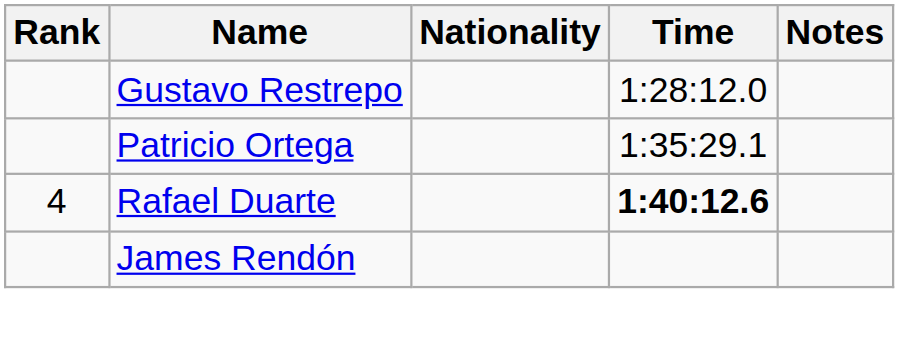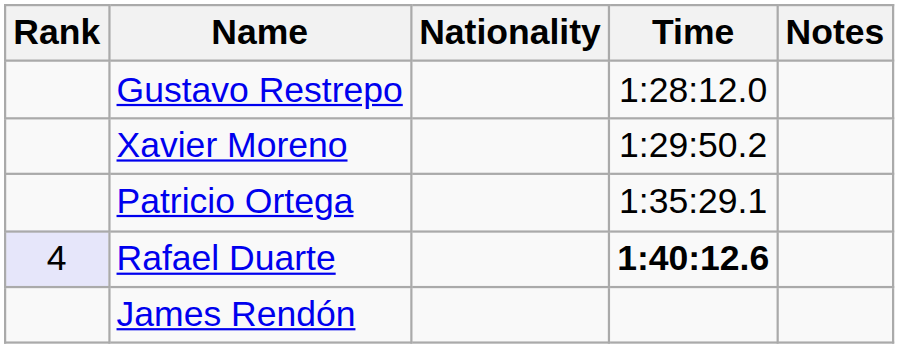 <table class="wikitable sortable" style="text-align:center">
 <tr>
 <th>Rank</th>
 <th>Name</th>
 <th>Nationality</th>
 <th>Time</th>
 <th>Notes</th>
 </tr>
 <tr>
 <td></td>
 <td align=left><a href='#'>Gustavo Restrepo</a></td>
 <td align=left></td>
 <td>1:28:12.0</td>
 <td><strong></strong></td>
 </tr>
 <tr>
 <td></td>
+<td align=left><a href='#'>Xavier Moreno</a></td>
+<td align=left></td>
+<td>1:29:50.2</td>
+<td><strong></strong></td>
+</tr>
+<tr>
+<td></td>
 <td align=left><a href='#'>Patricio Ortega</a></td>
 <td align=left></td>
 <td>1:35:29.1</td>
 <td><strong></strong></td>
 </tr>
 <tr>
-<td>4</td>
+<td style="background: lavender;">4</td>
 <td align=left><a href='#'>Rafael Duarte</a></td>
 <td align=left></td>
 <td><strong>1:40:12.6</strong></td>
 <td><strong></strong></td>
 </tr>
 <tr>
 <td></td>
 <td align=left><a href='#'>James Rendón</a></td>
 <td align=left></td>
 <td></td>
 <td></td>
 </tr>
 </table>
